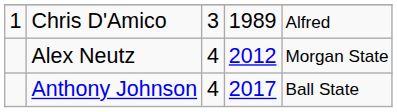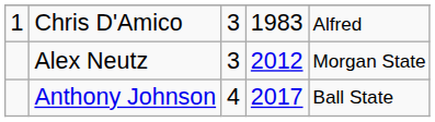 <table class="wikitable">
 <tr>
 </tr>
 <tr>
 <td>1</td>
 <td>Chris D'Amico</td>
 <td>3</td>
-<td>1989</td>
+<td>1983</td>
 <td style="font-size:80%;">Alfred</td>
 </tr>
 <tr>
 <td></td>
 <td>Alex Neutz</td>
-<td>4</td>
+<td>3</td>
 <td><a href='#'>2012</a></td>
 <td style="font-size:80%;">Morgan State</td>
 </tr>
 <tr>
 <td></td>
 <td><a href='#'>Anthony Johnson</a></td>
 <td>4</td>
 <td><a href='#'>2017</a></td>
 <td style="font-size:80%;">Ball State</td>
 </tr>
 </table>
